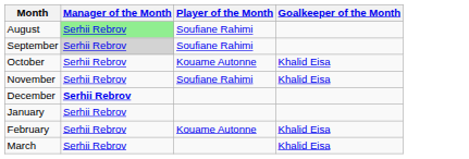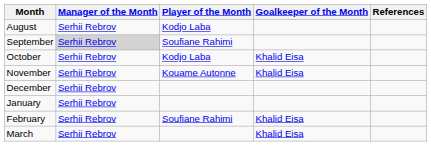 <table class="wikitable">
 <tr>
 <th rowspan="1">Month</th>
 <th colspan="1"><a href='#'>Manager of the Month</a></th>
 <th colspan="1"><a href='#'>Player of the Month</a></th>
 <th colspan="1"><a href='#'>Goalkeeper of the Month</a></th>
+<th rowspan="1">References</th>
 </tr>
 <tr>
 <td>August</td>
-<td style="background: lightgreen;"> <a href='#'>Serhii Rebrov</a></td>
-<td> <a href='#'>Soufiane Rahimi</a></td>
+<td> <a href='#'>Serhii Rebrov</a></td>
+<td> <a href='#'>Kodjo Laba</a></td>
 <td></td>
+<td align=center></td>
 </tr>
 <tr>
 <td>September</td>
 <td style="background: lightgrey;"> <a href='#'>Serhii Rebrov</a></td>
 <td> <a href='#'>Soufiane Rahimi</a></td>
 <td></td>
+<td align=center></td>
 </tr>
 <tr>
 <td>October</td>
 <td> <a href='#'>Serhii Rebrov</a></td>
-<td> <a href='#'>Kouame Autonne</a></td>
+<td> <a href='#'>Kodjo Laba</a></td>
 <td> <a href='#'>Khalid Eisa</a></td>
+<td align=center></td>
 </tr>
 <tr>
 <td>November</td>
 <td> <a href='#'>Serhii Rebrov</a></td>
-<td> <a href='#'>Soufiane Rahimi</a></td>
+<td> <a href='#'>Kouame Autonne</a></td>
 <td> <a href='#'>Khalid Eisa</a></td>
+<td align=center></td>
 </tr>
 <tr>
 <td>December</td>
-<td><strong> <a href='#'>Serhii Rebrov</a></strong></td>
+<td> <a href='#'>Serhii Rebrov</a></td>
 <td></td>
 <td></td>
+<td align=center></td>
 </tr>
 <tr>
 <td>January</td>
 <td> <a href='#'>Serhii Rebrov</a></td>
 <td></td>
 <td></td>
+<td align=center></td>
 </tr>
 <tr>
 <td>February</td>
 <td> <a href='#'>Serhii Rebrov</a></td>
-<td> <a href='#'>Kouame Autonne</a></td>
+<td> <a href='#'>Soufiane Rahimi</a></td>
 <td> <a href='#'>Khalid Eisa</a></td>
+<td align=center></td>
 </tr>
 <tr>
 <td>March</td>
 <td> <a href='#'>Serhii Rebrov</a></td>
 <td></td>
 <td> <a href='#'>Khalid Eisa</a></td>
+<td align=center></td>
 </tr>
 </table>
